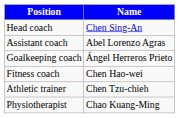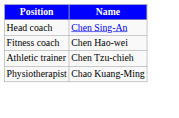 <table class = "wikitable" style = "text-align:center;">
 <tr>
 <th style="background:blue; color:white">Position</th>
 <th style="background:blue; color:white">Name</th>
 </tr>
 <tr>
 <td align = "left">Head coach</td>
 <td align = "left"> <a href='#'>Chen Sing-An</a></td>
-</tr>
-<tr>
-<td align = "left">Assistant coach</td>
-<td align = "left">  Abel Lorenzo Agras</td>
-</tr>
-<tr>
-<td align = "left">Goalkeeping coach</td>
-<td align = "left"> Ángel Herreros Prieto</td>
 </tr>
 <tr>
 <td align = "left">Fitness coach</td>
 <td align = "left"> Chen Hao-wei</td>
 </tr>
 <tr>
 <td align = "left">Athletic trainer</td>
 <td align = "left"> Chen Tzu-chieh</td>
 </tr>
 <tr>
 <td align = "left">Physiotherapist</td>
 <td align = "left"> Chao Kuang-Ming</td>
 </tr>
 </table>
